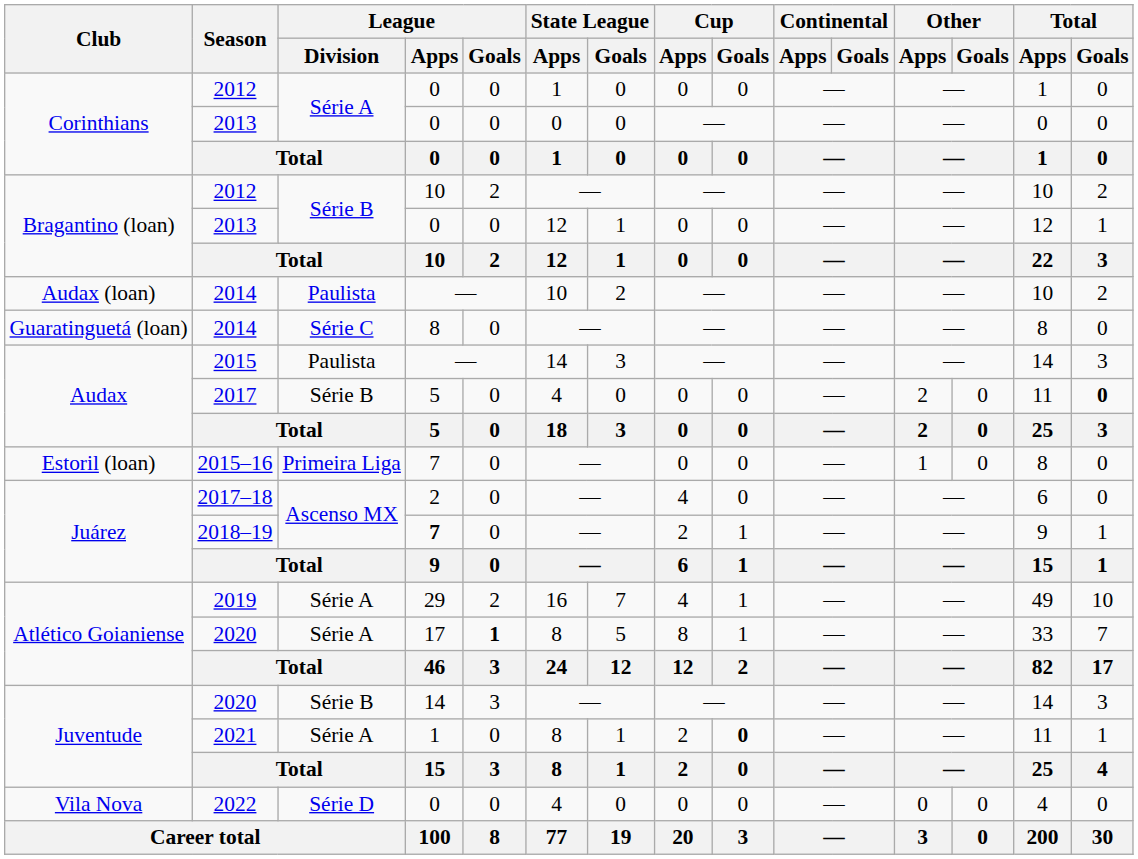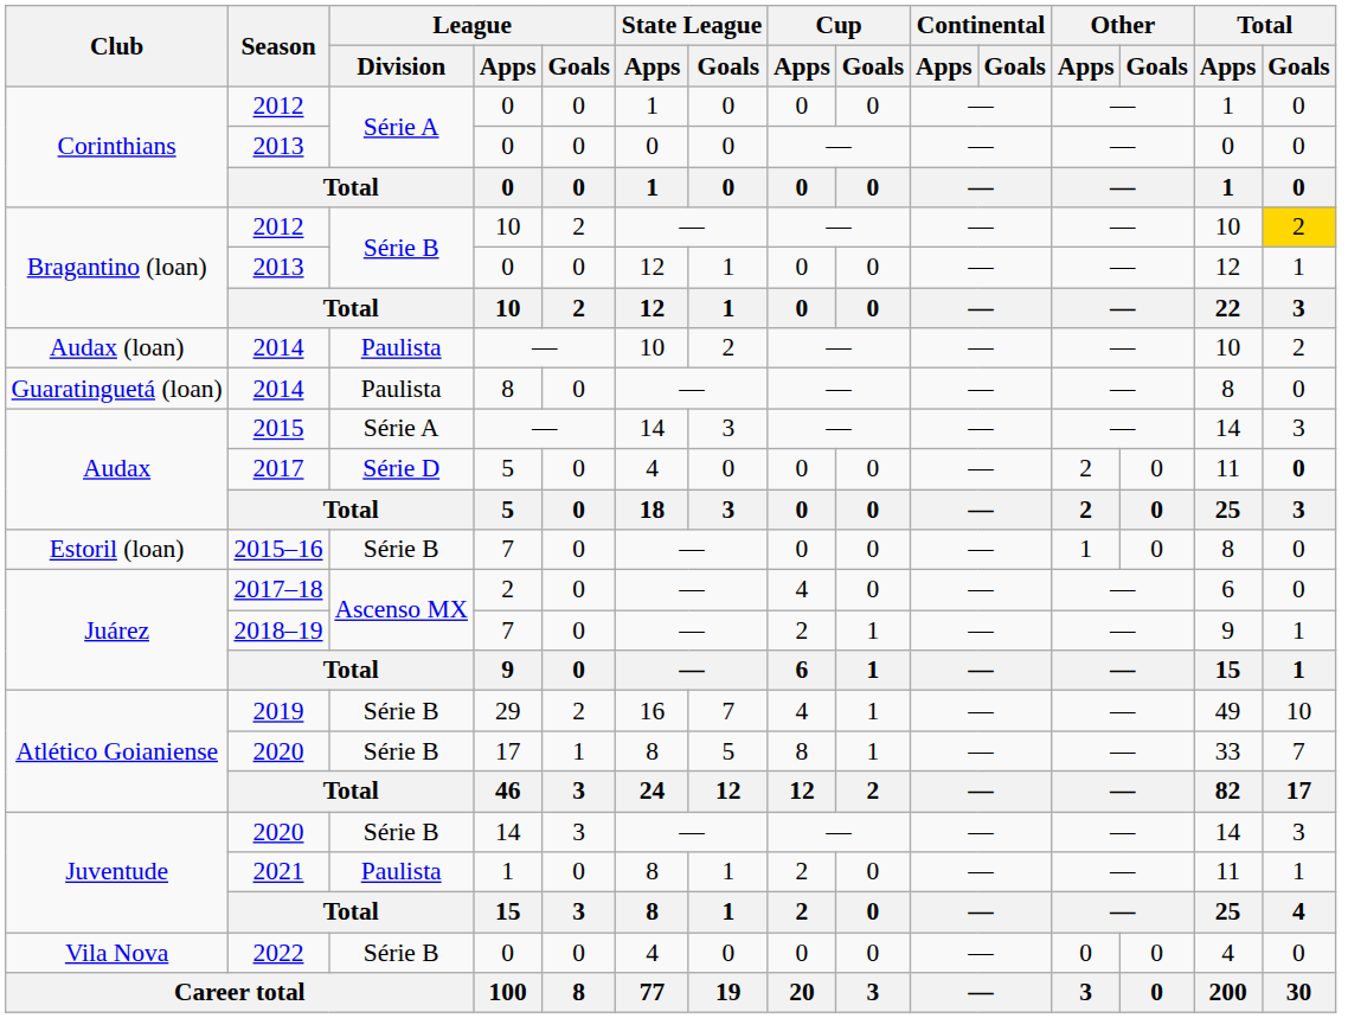 <table class="wikitable" style="text-align: center;">
 <tr>
 <th rowspan="2">Club</th>
 <th rowspan="2">Season</th>
 <th colspan="3">League</th>
 <th colspan="2">State League</th>
 <th colspan="2">Cup</th>
 <th colspan="2">Continental</th>
 <th colspan="2">Other</th>
 <th colspan="2">Total</th>
 </tr>
 <tr>
 <th>Division</th>
 <th>Apps</th>
 <th>Goals</th>
 <th>Apps</th>
 <th>Goals</th>
 <th>Apps</th>
 <th>Goals</th>
 <th>Apps</th>
 <th>Goals</th>
 <th>Apps</th>
 <th>Goals</th>
 <th>Apps</th>
 <th>Goals</th>
 </tr>
 <tr>
 <td rowspan="3" valign="center"><a href='#'>Corinthians</a></td>
 <td><a href='#'>2012</a></td>
 <td rowspan="2"><a href='#'>Série A</a></td>
 <td>0</td>
 <td>0</td>
 <td>1</td>
 <td>0</td>
 <td>0</td>
 <td>0</td>
 <td colspan="2">—</td>
 <td colspan="2">—</td>
 <td>1</td>
 <td>0</td>
 </tr>
 <tr>
 <td><a href='#'>2013</a></td>
 <td>0</td>
 <td>0</td>
 <td>0</td>
 <td>0</td>
 <td colspan="2">—</td>
 <td colspan="2">—</td>
 <td colspan="2">—</td>
 <td>0</td>
 <td>0</td>
 </tr>
 <tr>
 <th colspan="2">Total</th>
 <th>0</th>
 <th>0</th>
 <th>1</th>
 <th>0</th>
 <th>0</th>
 <th>0</th>
 <th colspan="2">—</th>
 <th colspan="2">—</th>
 <th>1</th>
 <th>0</th>
 </tr>
 <tr>
 <td rowspan="3" valign="center"><a href='#'>Bragantino</a> (loan)</td>
 <td><a href='#'>2012</a></td>
 <td rowspan="2"><a href='#'>Série B</a></td>
 <td>10</td>
 <td>2</td>
 <td colspan="2">—</td>
 <td colspan="2">—</td>
 <td colspan="2">—</td>
 <td colspan="2">—</td>
 <td>10</td>
-<td>2</td>
+<td style="background: gold;">2</td>
 </tr>
 <tr>
 <td><a href='#'>2013</a></td>
 <td>0</td>
 <td>0</td>
 <td>12</td>
 <td>1</td>
 <td>0</td>
 <td>0</td>
 <td colspan="2">—</td>
 <td colspan="2">—</td>
 <td>12</td>
 <td>1</td>
 </tr>
 <tr>
 <th colspan="2">Total</th>
 <th>10</th>
 <th>2</th>
 <th>12</th>
 <th>1</th>
 <th>0</th>
 <th>0</th>
 <th colspan="2">—</th>
 <th colspan="2">—</th>
 <th>22</th>
 <th>3</th>
 </tr>
 <tr>
 <td valign="center"><a href='#'>Audax</a> (loan)</td>
 <td><a href='#'>2014</a></td>
 <td><a href='#'>Paulista</a></td>
 <td colspan="2">—</td>
 <td>10</td>
 <td>2</td>
 <td colspan="2">—</td>
 <td colspan="2">—</td>
 <td colspan="2">—</td>
 <td>10</td>
 <td>2</td>
 </tr>
 <tr>
 <td valign="center"><a href='#'>Guaratinguetá</a> (loan)</td>
 <td><a href='#'>2014</a></td>
-<td><a href='#'>Série C</a></td>
+<td>Paulista</td>
 <td>8</td>
 <td>0</td>
 <td colspan="2">—</td>
 <td colspan="2">—</td>
 <td colspan="2">—</td>
 <td colspan="2">—</td>
 <td>8</td>
 <td>0</td>
 </tr>
 <tr>
 <td rowspan=3><a href='#'>Audax</a></td>
 <td><a href='#'>2015</a></td>
-<td>Paulista</td>
+<td>Série A</td>
 <td colspan="2">—</td>
 <td>14</td>
 <td>3</td>
 <td colspan="2">—</td>
 <td colspan="2">—</td>
 <td colspan="2">—</td>
 <td>14</td>
 <td>3</td>
 </tr>
 <tr>
 <td><a href='#'>2017</a></td>
-<td>Série B</td>
+<td><a href='#'>Série D</a></td>
 <td>5</td>
 <td>0</td>
 <td>4</td>
 <td>0</td>
 <td>0</td>
 <td>0</td>
 <td colspan="2">—</td>
 <td>2</td>
 <td>0</td>
 <td>11</td>
 <td><strong>0</strong></td>
 </tr>
 <tr>
 <th colspan=2>Total</th>
 <th>5</th>
 <th>0</th>
 <th>18</th>
 <th>3</th>
 <th>0</th>
 <th>0</th>
 <th colspan="2">—</th>
 <th>2</th>
 <th>0</th>
 <th>25</th>
 <th>3</th>
 </tr>
 <tr>
 <td valign="center"><a href='#'>Estoril</a> (loan)</td>
 <td><a href='#'>2015–16</a></td>
-<td><a href='#'>Primeira Liga</a></td>
+<td>Série B</td>
 <td>7</td>
 <td>0</td>
 <td colspan="2">—</td>
 <td>0</td>
 <td>0</td>
 <td colspan="2">—</td>
 <td>1</td>
 <td>0</td>
 <td>8</td>
 <td>0</td>
 </tr>
 <tr>
 <td rowspan=3><a href='#'>Juárez</a></td>
 <td><a href='#'>2017–18</a></td>
 <td rowspan=2><a href='#'>Ascenso MX</a></td>
 <td>2</td>
 <td>0</td>
 <td colspan="2">—</td>
 <td>4</td>
 <td>0</td>
 <td colspan="2">—</td>
 <td colspan="2">—</td>
 <td>6</td>
 <td>0</td>
 </tr>
 <tr>
 <td><a href='#'>2018–19</a></td>
-<td><strong>7</strong></td>
+<td>7</td>
 <td>0</td>
 <td colspan="2">—</td>
 <td>2</td>
 <td>1</td>
 <td colspan="2">—</td>
 <td colspan="2">—</td>
 <td>9</td>
 <td>1</td>
 </tr>
 <tr>
 <th colspan=2>Total</th>
 <th>9</th>
 <th>0</th>
 <th colspan="2">—</th>
 <th>6</th>
 <th>1</th>
 <th colspan="2">—</th>
 <th colspan="2">—</th>
 <th>15</th>
 <th>1</th>
 </tr>
 <tr>
 <td rowspan="3" valign="center"><a href='#'>Atlético Goianiense</a></td>
 <td><a href='#'>2019</a></td>
-<td>Série A</td>
+<td>Série B</td>
 <td>29</td>
 <td>2</td>
 <td>16</td>
 <td>7</td>
 <td>4</td>
 <td>1</td>
 <td colspan="2">—</td>
 <td colspan="2">—</td>
 <td>49</td>
 <td>10</td>
 </tr>
 <tr>
 <td><a href='#'>2020</a></td>
-<td>Série A</td>
+<td>Série B</td>
 <td>17</td>
-<td><strong>1</strong></td>
+<td>1</td>
 <td>8</td>
 <td>5</td>
 <td>8</td>
 <td>1</td>
 <td colspan="2">—</td>
 <td colspan="2">—</td>
 <td>33</td>
 <td>7</td>
 </tr>
 <tr>
 <th colspan=2>Total</th>
 <th>46</th>
 <th>3</th>
 <th>24</th>
 <th>12</th>
 <th>12</th>
 <th>2</th>
 <th colspan="2">—</th>
 <th colspan="2">—</th>
 <th>82</th>
 <th>17</th>
 </tr>
 <tr>
 <td rowspan="3" valign="center"><a href='#'>Juventude</a></td>
 <td><a href='#'>2020</a></td>
 <td>Série B</td>
 <td>14</td>
 <td>3</td>
 <td colspan="2">—</td>
 <td colspan="2">—</td>
 <td colspan="2">—</td>
 <td colspan="2">—</td>
 <td>14</td>
 <td>3</td>
 </tr>
 <tr>
 <td><a href='#'>2021</a></td>
-<td>Série A</td>
+<td><a href='#'>Paulista</a></td>
 <td>1</td>
 <td>0</td>
 <td>8</td>
 <td>1</td>
 <td>2</td>
-<td><strong>0</strong></td>
+<td>0</td>
 <td colspan="2">—</td>
 <td colspan="2">—</td>
 <td>11</td>
 <td>1</td>
 </tr>
 <tr>
 <th colspan=2>Total</th>
 <th>15</th>
 <th>3</th>
 <th>8</th>
 <th>1</th>
 <th>2</th>
 <th>0</th>
 <th colspan="2">—</th>
 <th colspan="2">—</th>
 <th>25</th>
 <th>4</th>
 </tr>
 <tr>
 <td valign="center"><a href='#'>Vila Nova</a></td>
 <td><a href='#'>2022</a></td>
-<td><a href='#'>Série D</a></td>
+<td>Série B</td>
 <td>0</td>
 <td>0</td>
 <td>4</td>
 <td>0</td>
 <td>0</td>
 <td>0</td>
 <td colspan="2">—</td>
 <td>0</td>
 <td>0</td>
 <td>4</td>
 <td>0</td>
 </tr>
 <tr>
 <th colspan="3"><strong>Career total</strong></th>
 <th>100</th>
 <th>8</th>
 <th>77</th>
 <th>19</th>
 <th>20</th>
 <th>3</th>
 <th colspan="2">—</th>
 <th>3</th>
 <th>0</th>
 <th>200</th>
 <th>30</th>
 </tr>
 </table>
